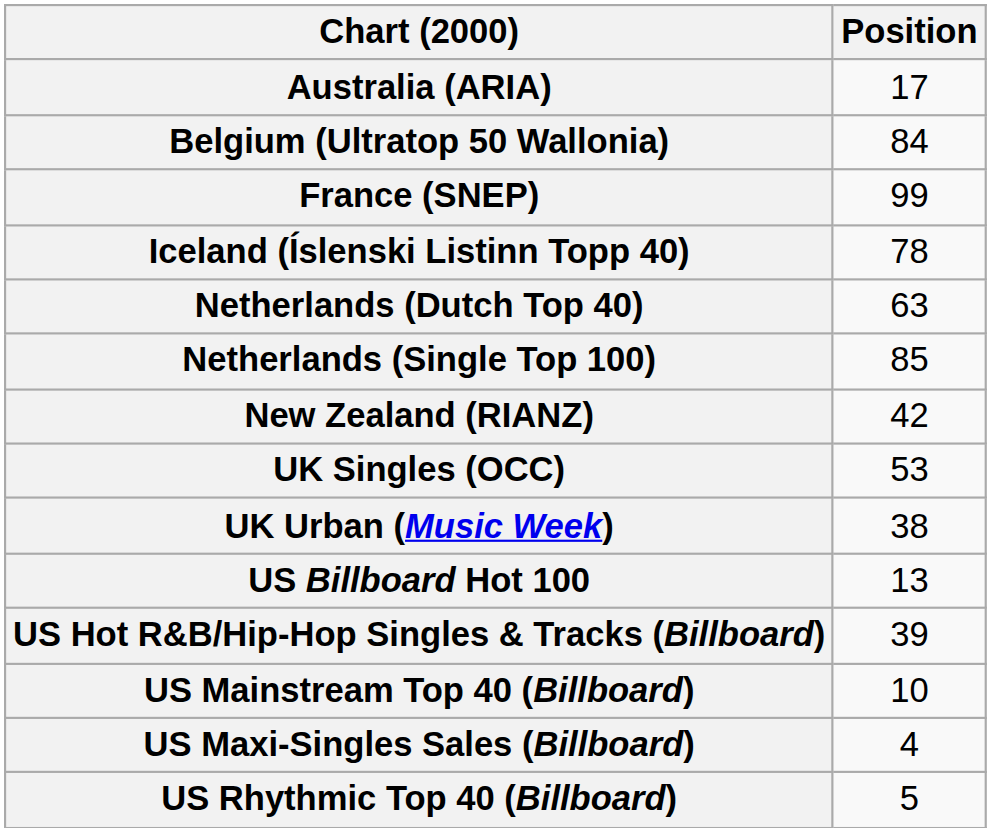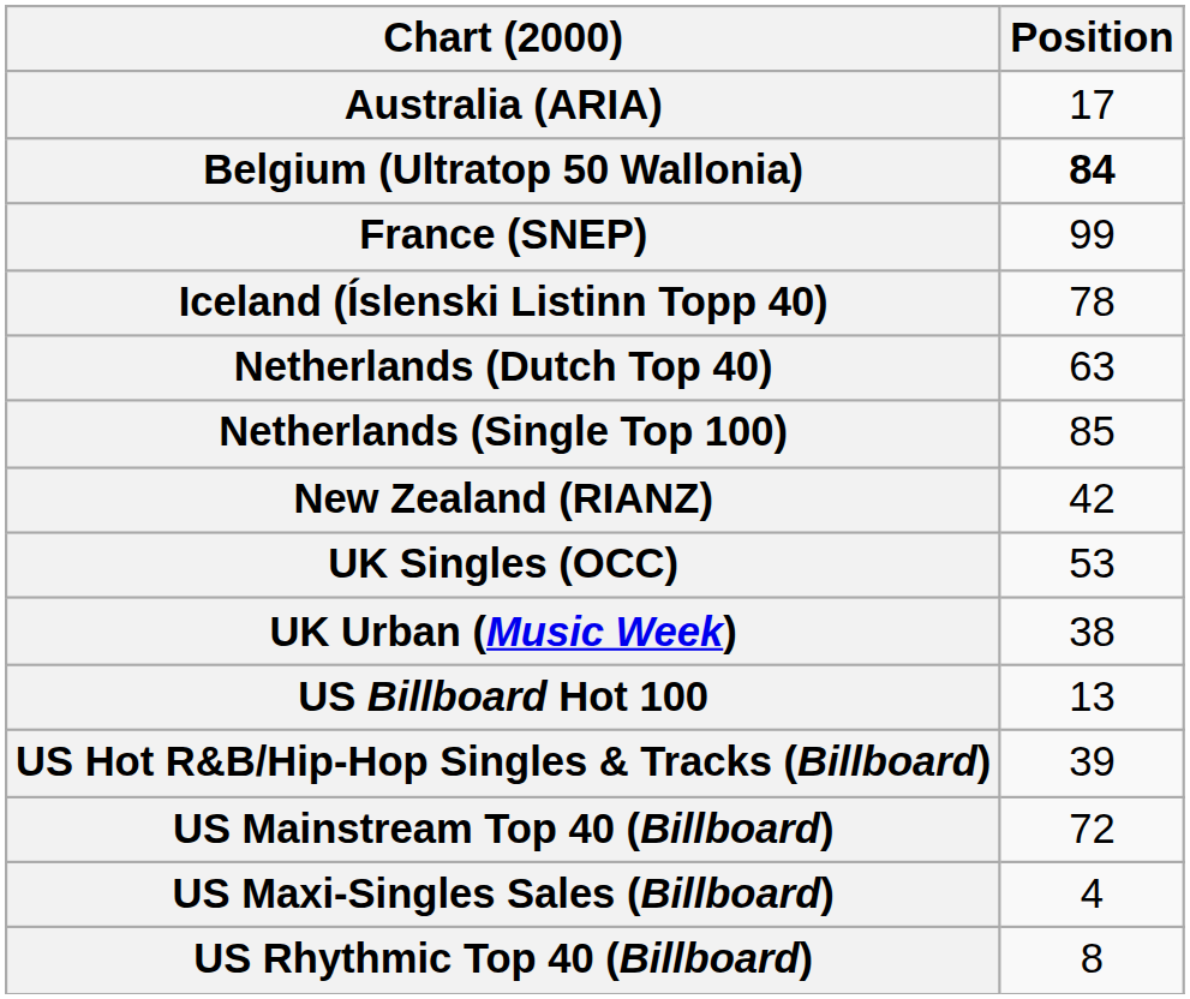 <table class="wikitable sortable plainrowheaders" style="text-align:center">
 <tr>
 <th scope="col">Chart (2000)</th>
 <th scope="col">Position</th>
 </tr>
 <tr>
 <th scope="row">Australia (ARIA)</th>
 <td>17</td>
 </tr>
 <tr>
 <th scope="row">Belgium (Ultratop 50 Wallonia)</th>
-<td>84</td>
+<td><strong>84</strong></td>
 </tr>
 <tr>
 <th scope="row">France (SNEP)</th>
 <td>99</td>
 </tr>
 <tr>
 <th scope="row">Iceland (Íslenski Listinn Topp 40)</th>
 <td>78</td>
 </tr>
 <tr>
 <th scope="row">Netherlands (Dutch Top 40)</th>
 <td>63</td>
 </tr>
 <tr>
 <th scope="row">Netherlands (Single Top 100)</th>
 <td>85</td>
 </tr>
 <tr>
 <th scope="row">New Zealand (RIANZ)</th>
 <td>42</td>
 </tr>
 <tr>
 <th scope="row">UK Singles (OCC)</th>
 <td>53</td>
 </tr>
 <tr>
 <th scope="row">UK Urban (<em><a href='#'>Music Week</a></em>)</th>
 <td>38</td>
 </tr>
 <tr>
 <th scope="row">US <em>Billboard</em> Hot 100</th>
 <td>13</td>
 </tr>
 <tr>
 <th scope="row">US Hot R&B/Hip-Hop Singles & Tracks (<em>Billboard</em>)</th>
 <td>39</td>
 </tr>
 <tr>
 <th scope="row">US Mainstream Top 40 (<em>Billboard</em>)</th>
-<td>10</td>
+<td>72</td>
 </tr>
 <tr>
 <th scope="row">US Maxi-Singles Sales (<em>Billboard</em>)</th>
 <td>4</td>
 </tr>
 <tr>
 <th scope="row">US Rhythmic Top 40 (<em>Billboard</em>)</th>
-<td>5</td>
+<td>8</td>
 </tr>
 </table>
